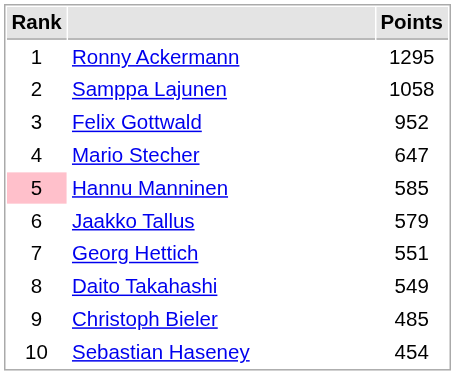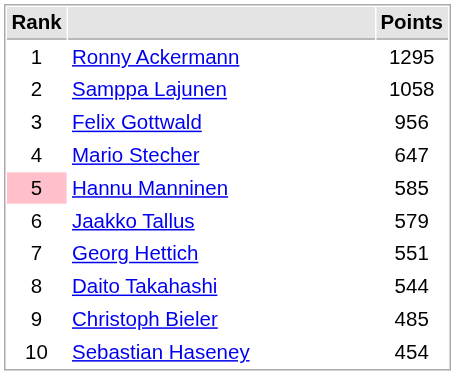 <table cellspacing="1" cellpadding="3" style="border:1px solid #AAAAAA;font-size:86%">
 <tr bgcolor="#E4E4E4">
 <th style="border-bottom:1px solid #AAAAAA" width=10>Rank</th>
 <th style="border-bottom:1px solid #AAAAAA" width=200></th>
 <th style="border-bottom:1px solid #AAAAAA" width=20>Points</th>
 </tr>
 <tr align="center">
 <td>1</td>
 <td align="left"> <a href='#'>Ronny Ackermann</a></td>
 <td>1295</td>
 </tr>
 <tr align="center">
 <td>2</td>
 <td align="left"> <a href='#'>Samppa Lajunen</a></td>
 <td>1058</td>
 </tr>
 <tr align="center">
 <td>3</td>
 <td align="left"> <a href='#'>Felix Gottwald</a></td>
-<td>952</td>
+<td>956</td>
 </tr>
 <tr align="center">
 <td>4</td>
 <td align="left"> <a href='#'>Mario Stecher</a></td>
 <td>647</td>
 </tr>
 <tr align="center">
 <td style="background: pink;">5</td>
 <td align="left"> <a href='#'>Hannu Manninen</a></td>
 <td>585</td>
 </tr>
 <tr align="center">
 <td>6</td>
 <td align="left"> <a href='#'>Jaakko Tallus</a></td>
 <td>579</td>
 </tr>
 <tr align="center">
 <td>7</td>
 <td align="left"> <a href='#'>Georg Hettich</a></td>
 <td>551</td>
 </tr>
 <tr align="center">
 <td>8</td>
 <td align="left"> <a href='#'>Daito Takahashi</a></td>
-<td>549</td>
+<td>544</td>
 </tr>
 <tr align="center">
 <td>9</td>
 <td align="left"> <a href='#'>Christoph Bieler</a></td>
 <td>485</td>
 </tr>
 <tr align="center">
 <td>10</td>
 <td align="left"> <a href='#'>Sebastian Haseney</a></td>
 <td>454</td>
 </tr>
 </table>
